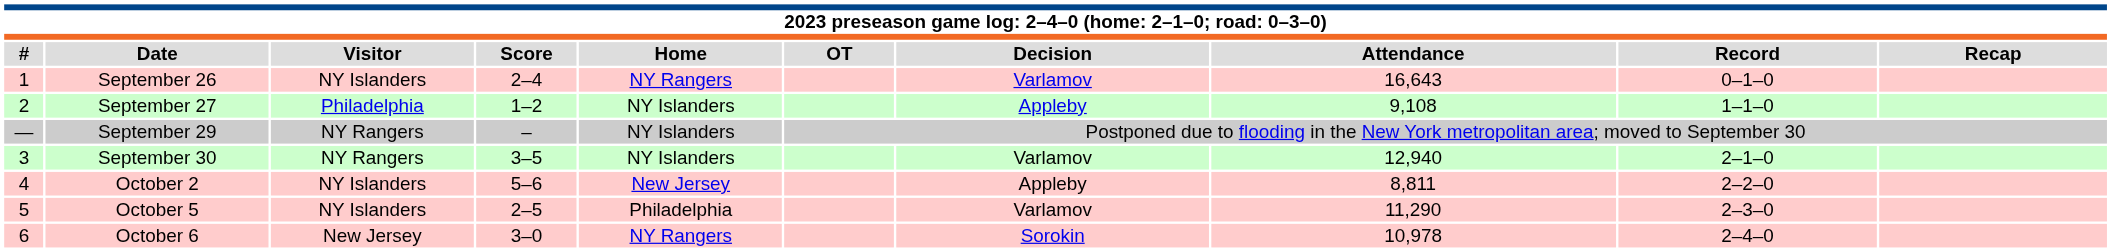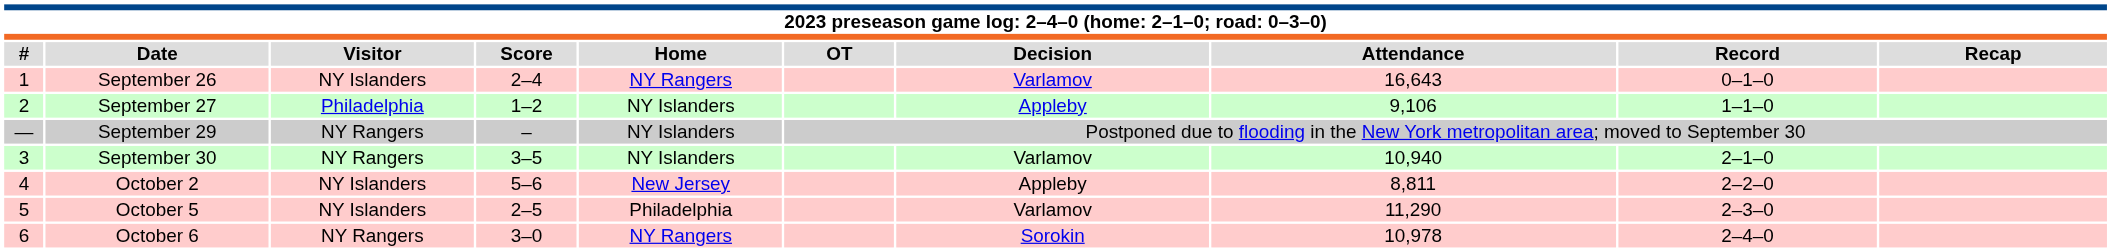 <table class="toccolours collapsible collapsed" style="width:90%; clear:both; margin:1.5em auto; text-align:center;">
 <tr>
 <th colspan="10" style="background:#FFFFFF; border-top:#00468B 5px solid; border-bottom:#F26924 5px solid;">2023 preseason game log: 2–4–0 (home: 2–1–0; road: 0–3–0)</th>
 </tr>
 <tr style="background:#ddd;">
 <th>#</th>
 <th>Date</th>
 <th>Visitor</th>
 <th>Score</th>
 <th>Home</th>
 <th>OT</th>
 <th>Decision</th>
 <th>Attendance</th>
 <th>Record</th>
 <th>Recap</th>
 </tr>
 <tr style="background:#fcc;">
 <td>1</td>
 <td>September 26</td>
 <td>NY Islanders</td>
 <td>2–4</td>
 <td><a href='#'>NY Rangers</a></td>
 <td></td>
 <td><a href='#'>Varlamov</a></td>
 <td>16,643</td>
 <td>0–1–0</td>
 <td></td>
 </tr>
 <tr style="background:#cfc;">
 <td>2</td>
 <td>September 27</td>
 <td><a href='#'>Philadelphia</a></td>
 <td>1–2</td>
 <td>NY Islanders</td>
 <td></td>
 <td><a href='#'>Appleby</a></td>
-<td>9,108</td>
+<td>9,106</td>
 <td>1–1–0</td>
 <td></td>
 </tr>
 <tr style="background:#ccc;">
 <td>—</td>
 <td>September 29</td>
 <td>NY Rangers</td>
 <td>–</td>
 <td>NY Islanders</td>
 <td colspan="5">Postponed due to <a href='#'>flooding</a> in the <a href='#'>New York metropolitan area</a>; moved to September 30</td>
 </tr>
 <tr style="background:#cfc;">
 <td>3</td>
 <td>September 30</td>
 <td>NY Rangers</td>
 <td>3–5</td>
 <td>NY Islanders</td>
 <td></td>
 <td>Varlamov</td>
-<td>12,940</td>
+<td>10,940</td>
 <td>2–1–0</td>
 <td></td>
 </tr>
 <tr style="background:#fcc;">
 <td>4</td>
 <td>October 2</td>
 <td>NY Islanders</td>
 <td>5–6</td>
 <td><a href='#'>New Jersey</a></td>
 <td></td>
 <td>Appleby</td>
 <td>8,811</td>
 <td>2–2–0</td>
 <td></td>
 </tr>
 <tr style="background:#fcc;">
 <td>5</td>
 <td>October 5</td>
 <td>NY Islanders</td>
 <td>2–5</td>
 <td>Philadelphia</td>
 <td></td>
 <td>Varlamov</td>
 <td>11,290</td>
 <td>2–3–0</td>
 <td></td>
 </tr>
 <tr style="background:#fcc;">
 <td>6</td>
 <td>October 6</td>
-<td>New Jersey</td>
+<td>NY Rangers</td>
 <td>3–0</td>
 <td><a href='#'>NY Rangers</a></td>
 <td></td>
 <td><a href='#'>Sorokin</a></td>
 <td>10,978</td>
 <td>2–4–0</td>
 <td></td>
 </tr>
 </table>
